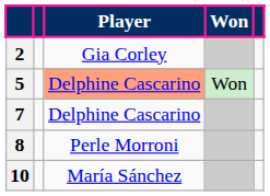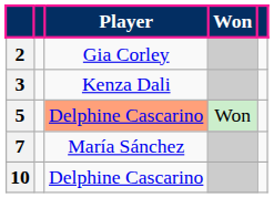 <table class="wikitable sortable" style="text-align:center;">
 <tr>
 <th style="background:#032E62; color:white; border:2px solid #FC1896;" scope="col"></th>
 <th style="background:#032E62; color:white; border:2px solid #FC1896;" scope="col"></th>
 <th style="background:#032E62; color:white; border:2px solid #FC1896;" scope="col">Player</th>
 <th style="background:#032E62; color:white; border:2px solid #FC1896;" scope="col">Won</th>
 <th style="background:#032E62; color:white; border:2px solid #FC1896;" scope="col"></th>
 </tr>
 <tr>
 <th scope="row">2</th>
 <td></td>
 <td><a href='#'>Gia Corley</a></td>
 <td style="background:#ccc;"></td>
 <td></td>
 </tr>
 <tr>
+<th scope="row">3</th>
+<td></td>
+<td><a href='#'>Kenza Dali</a></td>
+<td style="background:#ccc;"></td>
+<td></td>
+</tr>
+<tr>
 <th scope="row">5</th>
 <td></td>
 <td style="background: lightsalmon;"><a href='#'>Delphine Cascarino</a></td>
 <td style="background:#cec;">Won</td>
 <td></td>
 </tr>
 <tr>
 <th scope="row">7</th>
 <td></td>
-<td><a href='#'>Delphine Cascarino</a></td>
-<td style="background:#ccc;"></td>
-<td></td>
-</tr>
-<tr>
-<th scope="row">8</th>
-<td></td>
-<td><a href='#'>Perle Morroni</a></td>
+<td><a href='#'>María Sánchez</a></td>
 <td style="background:#ccc;"></td>
 <td></td>
 </tr>
 <tr>
 <th scope="row">10</th>
 <td></td>
-<td><a href='#'>María Sánchez</a></td>
+<td><a href='#'>Delphine Cascarino</a></td>
 <td style="background:#ccc;"></td>
 <td></td>
 </tr>
 </table>
